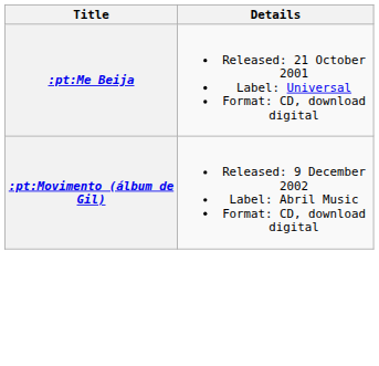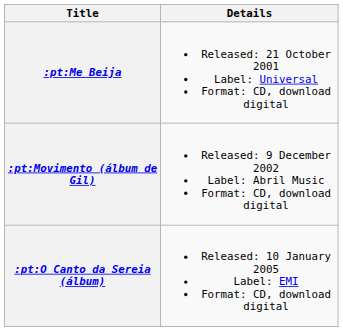 <table class="wikitable plainrowheaders" style="text-align:center;">
 <tr>
 <th scope="col" style="width:14em;">Title</th>
 <th scope="col" style="width:16em;">Details</th>
 </tr>
 <tr>
 <th scope="row"><em><a href='#'>:pt:Me Beija</a></em></th>
 <td><br><ul><li>Released: 21 October 2001</li><li>Label: <a href='#'>Universal</a></li><li>Format: CD, download digital</li></ul></td>
 </tr>
 <tr>
 <th scope="row"><em><a href='#'>:pt:Movimento (álbum de Gil)</a></em></th>
 <td><br><ul><li>Released: 9 December 2002</li><li>Label: Abril Music</li><li>Format: CD, download digital</li></ul></td>
 </tr>
+<tr>
+<th scope="row"><em><a href='#'>:pt:O Canto da Sereia (álbum)</a></em></th>
+<td><br><ul><li>Released: 10 January 2005</li><li>Label: <a href='#'>EMI</a></li><li>Format: CD, download digital</li></ul></td>
+</tr>
 </table>
